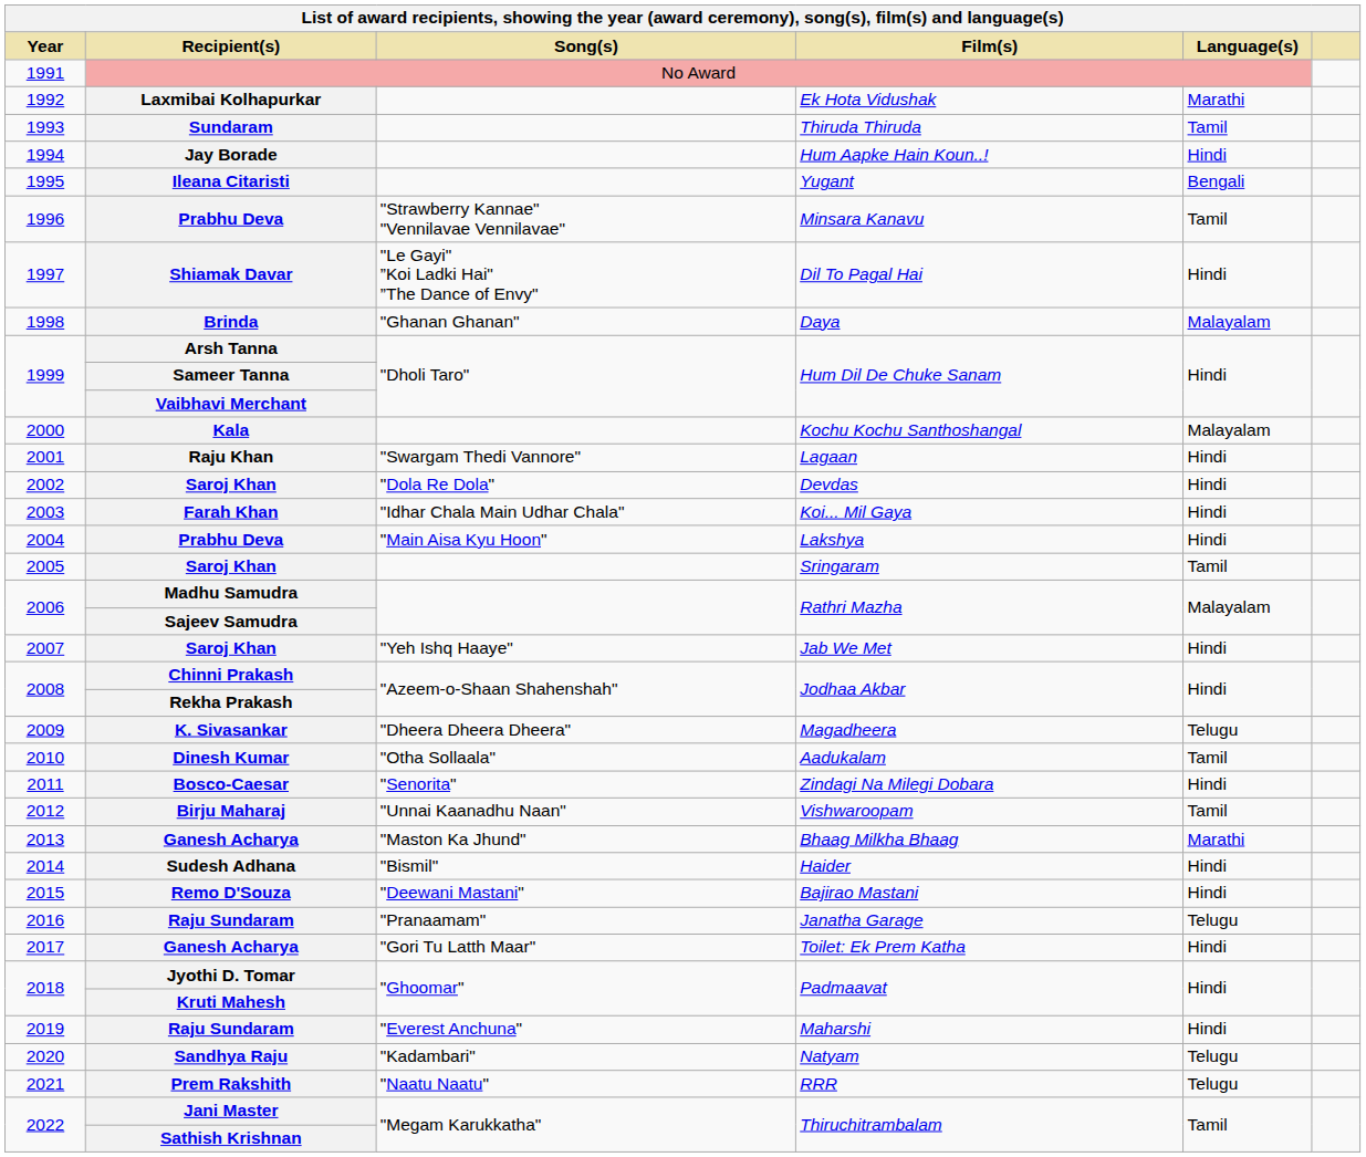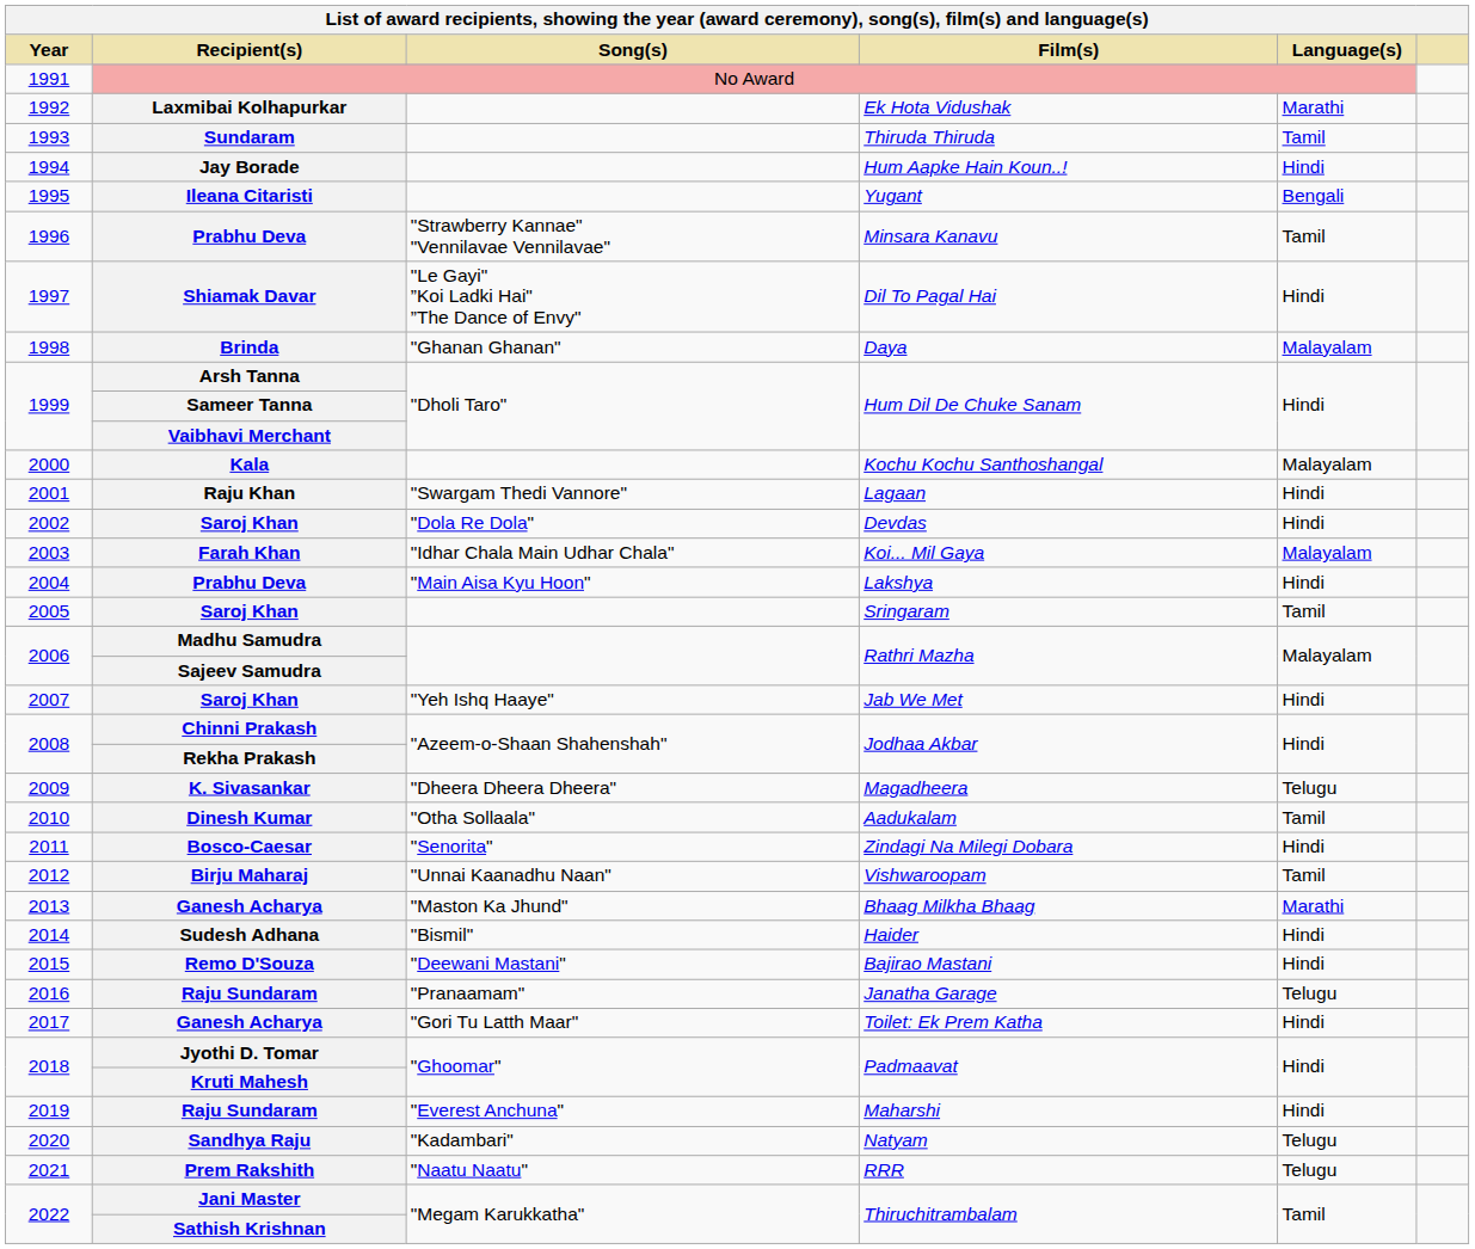 <table class="wikitable sortable plainrowheaders" style="width:100%">
 <tr>
 <th colspan="6">List of award recipients, showing the year (award ceremony), song(s), film(s) and language(s)</th>
 </tr>
 <tr>
 <th scope="col" style="background-color:#EFE4B0;width:5%;">Year</th>
 <th scope="col" style="background-color:#EFE4B0;width:18%;">Recipient(s)</th>
 <th scope="col" style="background-color:#EFE4B0;width:26%;">Song(s)</th>
 <th scope="col" style="background-color:#EFE4B0;width:24%;">Film(s)</th>
 <th scope="col" style="background-color:#EFE4B0;width:7%;">Language(s)</th>
 <th scope="col" style="background-color:#EFE4B0;width:3%" class="unsortable"></th>
 </tr>
 <tr>
 <td align="center"><a href='#'>1991<br></a></td>
 <td colspan="4" bgcolor="#F5A9A9" align="center">No Award</td>
 <td align="center"></td>
 </tr>
 <tr>
 <td align="center"><a href='#'>1992<br></a></td>
 <th scope="row">Laxmibai Kolhapurkar</th>
 <td></td>
 <td><em><a href='#'>Ek Hota Vidushak</a></em></td>
 <td><a href='#'>Marathi</a></td>
 <td align="center"></td>
 </tr>
 <tr>
 <td align="center"><a href='#'>1993<br></a></td>
 <th scope="row"><a href='#'>Sundaram</a></th>
 <td></td>
 <td><em><a href='#'>Thiruda Thiruda</a></em></td>
 <td><a href='#'>Tamil</a></td>
 <td align="center"></td>
 </tr>
 <tr>
 <td align="center"><a href='#'>1994<br></a></td>
 <th scope="row">Jay Borade</th>
 <td></td>
 <td><em><a href='#'>Hum Aapke Hain Koun..!</a></em></td>
 <td><a href='#'>Hindi</a></td>
 <td align="center"></td>
 </tr>
 <tr>
 <td align="center"><a href='#'>1995<br></a></td>
 <th scope="row"><a href='#'>Ileana Citaristi</a></th>
 <td></td>
 <td><em><a href='#'>Yugant</a></em></td>
 <td><a href='#'>Bengali</a></td>
 <td align="center"></td>
 </tr>
 <tr>
 <td align="center"><a href='#'>1996<br></a></td>
 <th scope="row"><a href='#'>Prabhu Deva</a></th>
 <td>"Strawberry Kannae"<br>"Vennilavae Vennilavae"</td>
 <td><em><a href='#'>Minsara Kanavu</a></em></td>
 <td>Tamil</td>
 <td align="center"></td>
 </tr>
 <tr>
 <td align="center"><a href='#'>1997<br></a></td>
 <th scope="row"><a href='#'>Shiamak Davar</a></th>
 <td>"Le Gayi"<br>”Koi Ladki Hai"<br>”The Dance of Envy"</td>
 <td><em><a href='#'>Dil To Pagal Hai</a></em></td>
 <td>Hindi</td>
 <td align="center"></td>
 </tr>
 <tr>
 <td align="center"><a href='#'>1998<br></a></td>
 <th scope="row"><a href='#'>Brinda</a></th>
 <td>"Ghanan Ghanan"</td>
 <td><em><a href='#'>Daya</a></em></td>
 <td><a href='#'>Malayalam</a></td>
 <td align="center"></td>
 </tr>
 <tr>
 <td align="center" rowspan="3"><a href='#'>1999<br></a></td>
 <th scope="row">Arsh Tanna</th>
 <td rowspan="3">"Dholi Taro"</td>
 <td rowspan="3"><em><a href='#'>Hum Dil De Chuke Sanam</a></em></td>
 <td rowspan="3">Hindi</td>
 <td align="center" rowspan="3"></td>
 </tr>
 <tr>
 <th scope="row">Sameer Tanna</th>
 </tr>
 <tr>
 <th scope="row"><a href='#'>Vaibhavi Merchant</a></th>
 </tr>
 <tr>
 <td align="center"><a href='#'>2000<br></a></td>
 <th scope="row"><a href='#'>Kala</a></th>
 <td></td>
 <td><em><a href='#'>Kochu Kochu Santhoshangal</a></em></td>
 <td>Malayalam</td>
 <td align="center"></td>
 </tr>
 <tr>
 <td align="center"><a href='#'>2001<br></a></td>
 <th scope="row">Raju Khan</th>
 <td>"Swargam Thedi Vannore"</td>
 <td><em><a href='#'>Lagaan</a></em></td>
 <td>Hindi</td>
 <td align="center"></td>
 </tr>
 <tr>
 <td align="center"><a href='#'>2002<br></a></td>
 <th scope="row"><a href='#'>Saroj Khan</a></th>
 <td>"<a href='#'>Dola Re Dola</a>"</td>
 <td><em><a href='#'>Devdas</a></em></td>
 <td>Hindi</td>
 <td align="center"></td>
 </tr>
 <tr>
 <td align="center"><a href='#'>2003<br></a></td>
 <th scope="row"><a href='#'>Farah Khan</a></th>
 <td>"Idhar Chala Main Udhar Chala"</td>
 <td><em><a href='#'>Koi... Mil Gaya</a></em></td>
-<td>Hindi</td>
+<td><a href='#'>Malayalam</a></td>
 <td align="center"></td>
 </tr>
 <tr>
 <td align="center"><a href='#'>2004<br></a></td>
 <th scope="row"><a href='#'>Prabhu Deva</a></th>
 <td>"<a href='#'>Main Aisa Kyu Hoon</a>"</td>
 <td><em><a href='#'>Lakshya</a></em></td>
 <td>Hindi</td>
 <td align="center"></td>
 </tr>
 <tr>
 <td align="center"><a href='#'>2005<br></a></td>
 <th scope="row"><a href='#'>Saroj Khan</a></th>
 <td></td>
 <td><em><a href='#'>Sringaram</a></em></td>
 <td>Tamil</td>
 <td align="center"></td>
 </tr>
 <tr>
 <td align="center" rowspan="2"><a href='#'>2006<br></a></td>
 <th scope="row">Madhu Samudra</th>
 <td rowspan="2"></td>
 <td rowspan="2"><em><a href='#'>Rathri Mazha</a></em></td>
 <td rowspan="2">Malayalam</td>
 <td align="center" rowspan="2"></td>
 </tr>
 <tr>
 <th scope="row">Sajeev Samudra</th>
 </tr>
 <tr>
 <td align="center"><a href='#'>2007<br></a></td>
 <th scope="row"><a href='#'>Saroj Khan</a></th>
 <td>"Yeh Ishq Haaye"</td>
 <td><em><a href='#'>Jab We Met</a></em></td>
 <td>Hindi</td>
 <td align="center"></td>
 </tr>
 <tr>
 <td align="center" rowspan="2"><a href='#'>2008<br></a></td>
 <th scope="row"><a href='#'>Chinni Prakash</a></th>
 <td rowspan="2">"Azeem-o-Shaan Shahenshah"</td>
 <td rowspan="2"><em><a href='#'>Jodhaa Akbar</a></em></td>
 <td rowspan="2">Hindi</td>
 <td align="center" rowspan="2"></td>
 </tr>
 <tr>
 <th scope="row">Rekha Prakash</th>
 </tr>
 <tr>
 <td align="center"><a href='#'>2009<br></a></td>
 <th scope="row"><a href='#'>K. Sivasankar</a></th>
 <td>"Dheera Dheera Dheera"</td>
 <td><em><a href='#'>Magadheera</a></em></td>
 <td>Telugu</td>
 <td align="center"></td>
 </tr>
 <tr>
 <td align="center"><a href='#'>2010<br></a></td>
 <th scope="row"><a href='#'>Dinesh Kumar</a></th>
 <td>"Otha Sollaala"</td>
 <td><em><a href='#'>Aadukalam</a></em></td>
 <td>Tamil</td>
 <td align="center"></td>
 </tr>
 <tr>
 <td align="center"><a href='#'>2011<br></a></td>
 <th scope="row"><a href='#'>Bosco-Caesar</a></th>
 <td>"<a href='#'>Senorita</a>"</td>
 <td><em><a href='#'>Zindagi Na Milegi Dobara</a></em></td>
 <td>Hindi</td>
 <td align="center"></td>
 </tr>
 <tr>
 <td align="center"><a href='#'>2012<br></a></td>
 <th scope="row"><a href='#'>Birju Maharaj</a></th>
 <td>"Unnai Kaanadhu Naan"</td>
 <td><em><a href='#'>Vishwaroopam</a></em></td>
 <td>Tamil</td>
 <td align="center"></td>
 </tr>
 <tr>
 <td align="center"><a href='#'>2013<br></a></td>
 <th scope="row"><a href='#'>Ganesh Acharya</a></th>
 <td>"Maston Ka Jhund"</td>
 <td><em><a href='#'>Bhaag Milkha Bhaag</a></em></td>
 <td><a href='#'>Marathi</a></td>
 <td align="center"></td>
 </tr>
 <tr>
 <td align="center"><a href='#'>2014<br></a></td>
 <th scope="row">Sudesh Adhana</th>
 <td>"Bismil"</td>
 <td><em><a href='#'>Haider</a></em></td>
 <td>Hindi</td>
 <td align="center"></td>
 </tr>
 <tr>
 <td align="center"><a href='#'>2015<br></a></td>
 <th scope="row"><a href='#'>Remo D'Souza</a></th>
 <td>"<a href='#'>Deewani Mastani</a>"</td>
 <td><em><a href='#'>Bajirao Mastani</a></em></td>
 <td>Hindi</td>
 <td align="center"></td>
 </tr>
 <tr>
 <td align="center"><a href='#'>2016<br></a></td>
 <th scope="row"><a href='#'>Raju Sundaram</a></th>
 <td>"Pranaamam"</td>
 <td><em><a href='#'>Janatha Garage</a></em></td>
 <td>Telugu</td>
 <td align="center"></td>
 </tr>
 <tr>
 <td align="center"><a href='#'>2017<br></a></td>
 <th scope="row"><a href='#'>Ganesh Acharya</a></th>
 <td>"Gori Tu Latth Maar"</td>
 <td><em><a href='#'>Toilet: Ek Prem Katha</a></em></td>
 <td>Hindi</td>
 <td align="center"></td>
 </tr>
 <tr>
 <td align="center" rowspan="2"><a href='#'>2018<br></a></td>
 <th scope="row">Jyothi D. Tomar</th>
 <td rowspan="2">"<a href='#'>Ghoomar</a>"</td>
 <td rowspan="2"><em><a href='#'>Padmaavat</a></em></td>
 <td rowspan="2">Hindi</td>
 <td align="center" rowspan="2"></td>
 </tr>
 <tr>
 <th scope="row"><a href='#'>Kruti Mahesh</a></th>
 </tr>
 <tr>
 <td align="center"><a href='#'>2019<br></a></td>
 <th scope="row"><a href='#'>Raju Sundaram</a></th>
 <td>"<a href='#'>Everest Anchuna</a>"</td>
 <td><em><a href='#'>Maharshi</a></em></td>
 <td>Hindi</td>
 <td style="text-align:center;"></td>
 </tr>
 <tr>
 <td align="center"><a href='#'>2020<br></a></td>
 <th scope="row"><a href='#'>Sandhya Raju</a></th>
 <td>"Kadambari"</td>
 <td><em><a href='#'>Natyam</a></em></td>
 <td>Telugu</td>
 <td style="text-align:center;"></td>
 </tr>
 <tr>
 <td align="center"><a href='#'>2021<br></a></td>
 <th scope="row"><a href='#'>Prem Rakshith</a></th>
 <td>"<a href='#'>Naatu Naatu</a>"</td>
 <td><em><a href='#'>RRR</a></em></td>
 <td>Telugu</td>
 <td align="center"></td>
 </tr>
 <tr>
 <td rowspan="2"  align="center"><a href='#'>2022<br></a></td>
 <th scope="row"><a href='#'>Jani Master</a></th>
 <td rowspan="2">"Megam Karukkatha"</td>
 <td rowspan="2"><em><a href='#'>Thiruchitrambalam</a></em></td>
 <td rowspan="2">Tamil</td>
 <td rowspan="2"  align="center"></td>
 </tr>
 <tr>
 <th scope="row"><a href='#'>Sathish Krishnan</a></th>
 </tr>
 </table>
